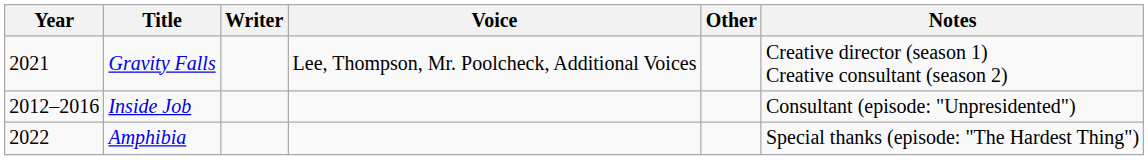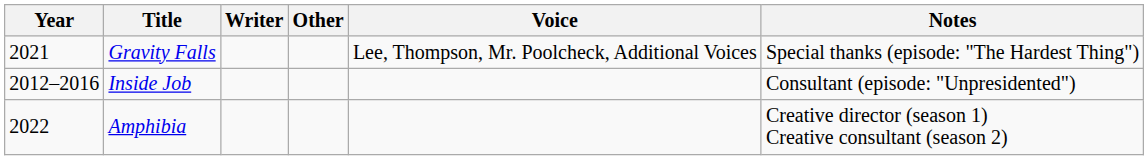 <table class="wikitable">
 <tr>
 <th>Year</th>
 <th>Title</th>
 <th>Writer</th>
+<th>Other</th>
 <th>Voice</th>
-<th>Other</th>
 <th>Notes</th>
 </tr>
 <tr>
 <td>2021</td>
 <td><em><a href='#'>Gravity Falls</a></em></td>
 <td></td>
+<td></td>
 <td>Lee, Thompson, Mr. Poolcheck, Additional Voices</td>
-<td></td>
-<td>Creative director (season 1)<br>Creative consultant (season 2)</td>
+<td>Special thanks (episode: "The Hardest Thing")</td>
 </tr>
 <tr>
 <td>2012–2016</td>
 <td><em><a href='#'>Inside Job</a></em></td>
 <td></td>
 <td></td>
 <td></td>
 <td>Consultant (episode: "Unpresidented")</td>
 </tr>
 <tr>
 <td>2022</td>
 <td><em><a href='#'>Amphibia</a></em></td>
 <td></td>
 <td></td>
 <td></td>
-<td>Special thanks (episode: "The Hardest Thing")</td>
+<td>Creative director (season 1)<br>Creative consultant (season 2)</td>
 </tr>
 </table>
